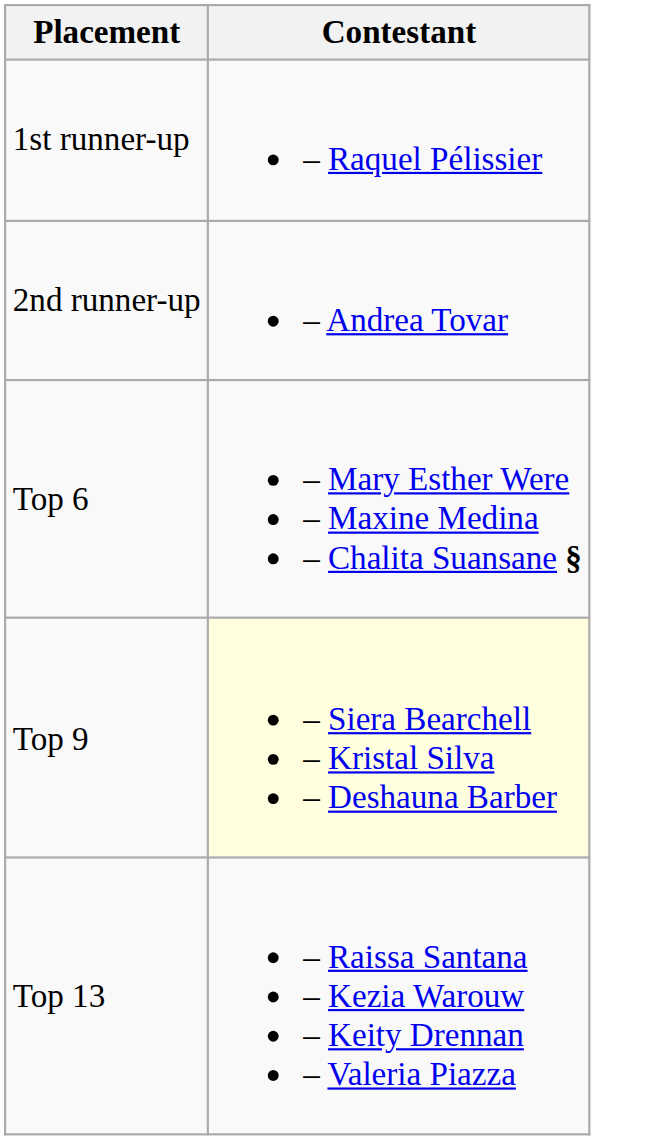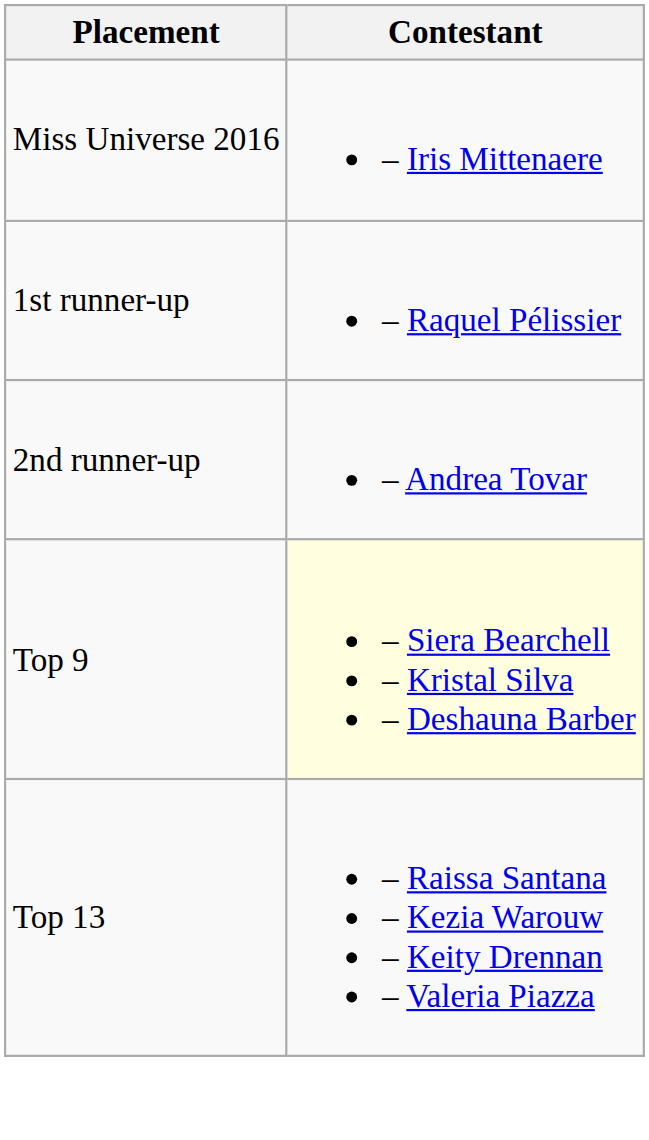 <table class="wikitable sortable" style="font-size: 95%;">
 <tr>
 <th>Placement</th>
 <th>Contestant</th>
+</tr>
+<tr>
+<td>Miss Universe 2016</td>
+<td><br><ul><li> – <a href='#'>Iris Mittenaere</a></li></ul></td>
 </tr>
 <tr>
 <td>1st runner-up</td>
 <td><br><ul><li> – <a href='#'>Raquel Pélissier</a></li></ul></td>
 </tr>
 <tr>
 <td>2nd runner-up</td>
 <td><br><ul><li> – <a href='#'>Andrea Tovar</a></li></ul></td>
 </tr>
 <tr>
-<td>Top 6</td>
-<td><br><ul><li> – <a href='#'>Mary Esther Were</a></li><li> – <a href='#'>Maxine Medina</a></li><li> – <a href='#'>Chalita Suansane</a> <strong>§</strong></li></ul></td>
-</tr>
-<tr>
 <td>Top 9</td>
 <td style="background: lightyellow;"><br><ul><li> – <a href='#'>Siera Bearchell</a></li><li> – <a href='#'>Kristal Silva</a></li><li> – <a href='#'>Deshauna Barber</a></li></ul></td>
 </tr>
 <tr>
 <td>Top 13</td>
 <td><br><ul><li> – <a href='#'>Raissa Santana</a></li><li> – <a href='#'>Kezia Warouw</a></li><li> – <a href='#'>Keity Drennan</a></li><li> – <a href='#'>Valeria Piazza</a></li></ul></td>
 </tr>
 </table>
